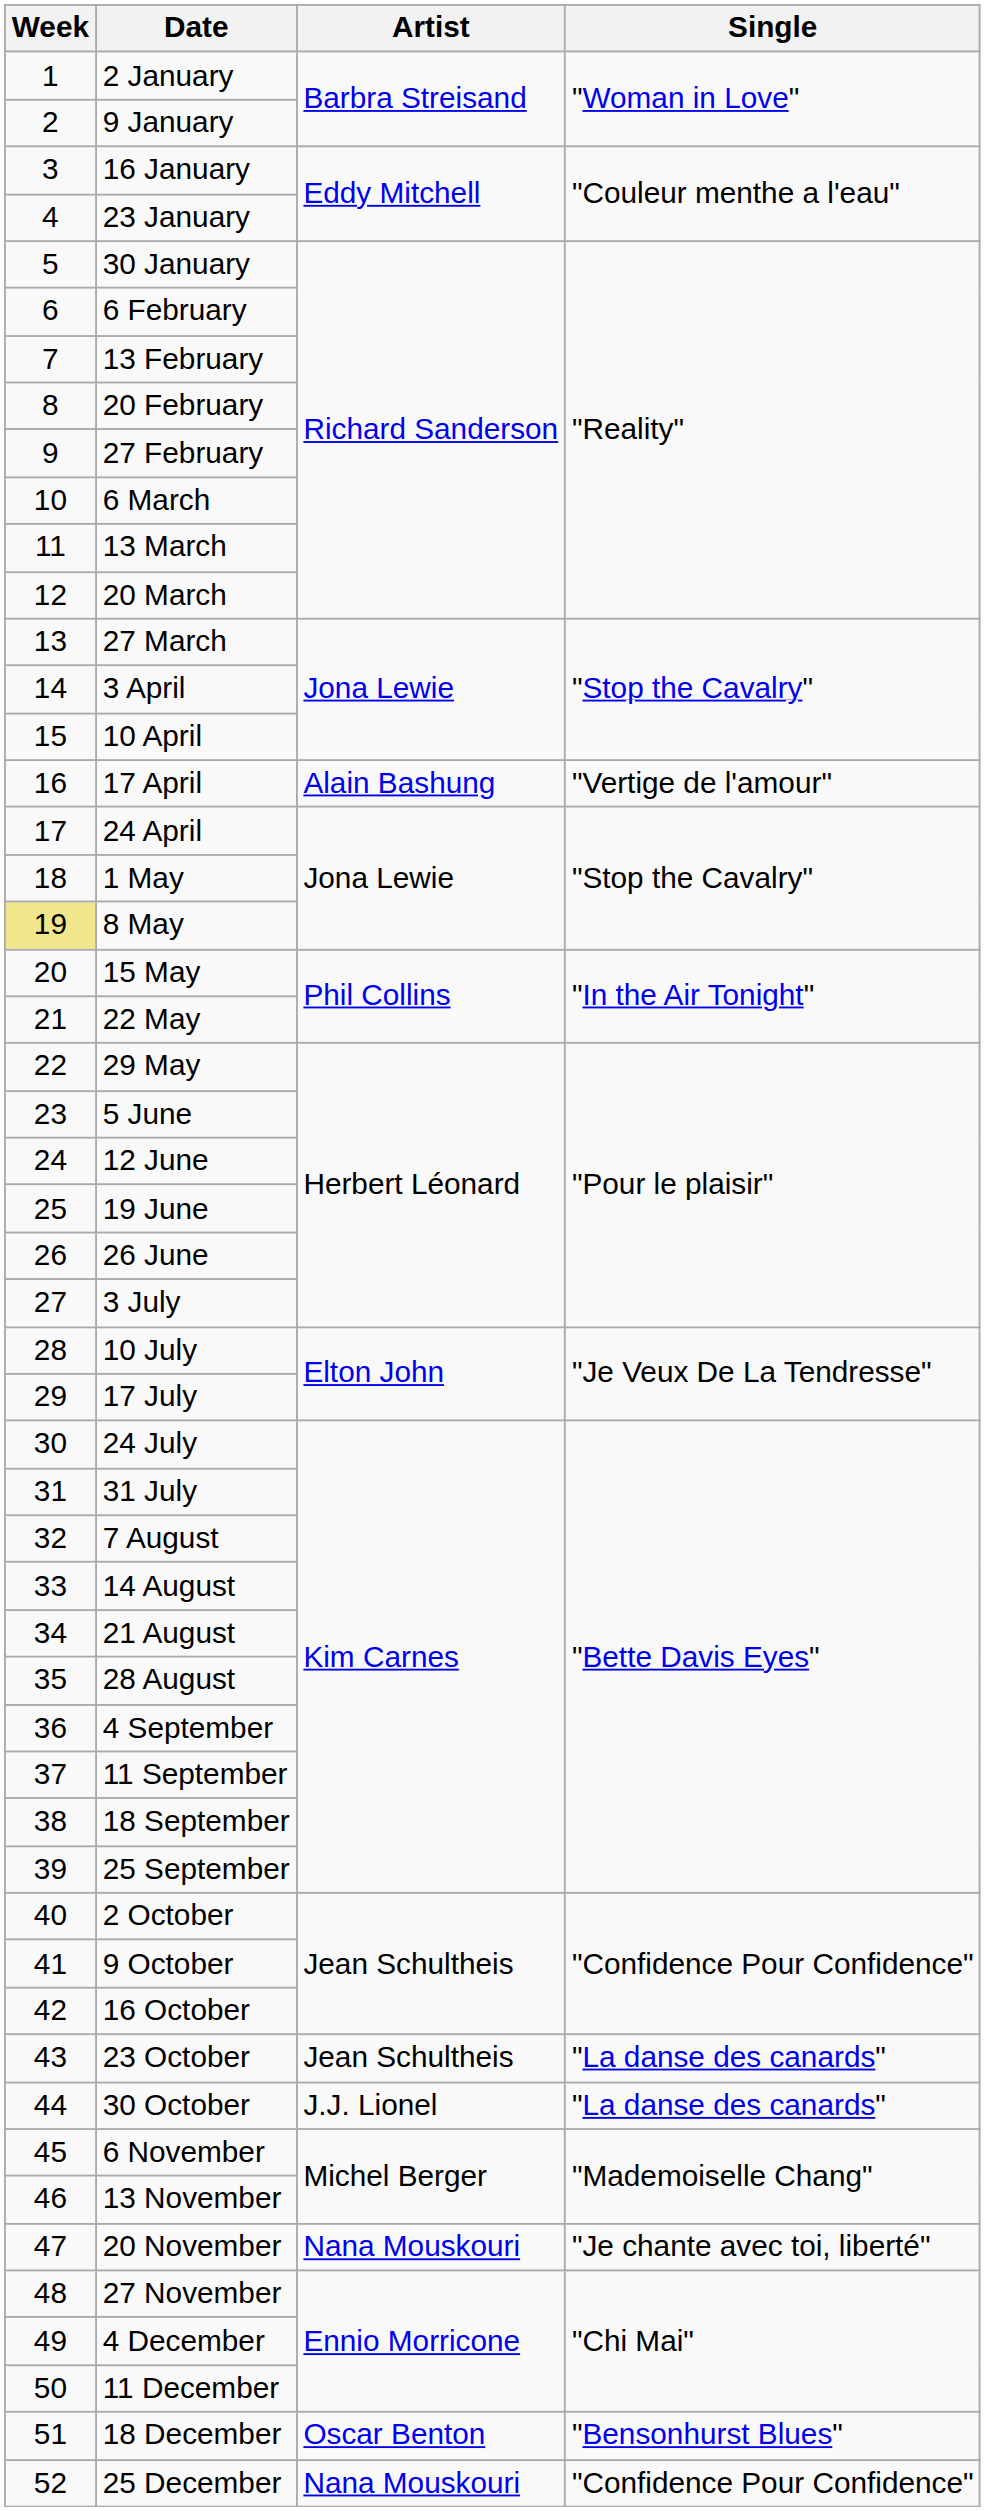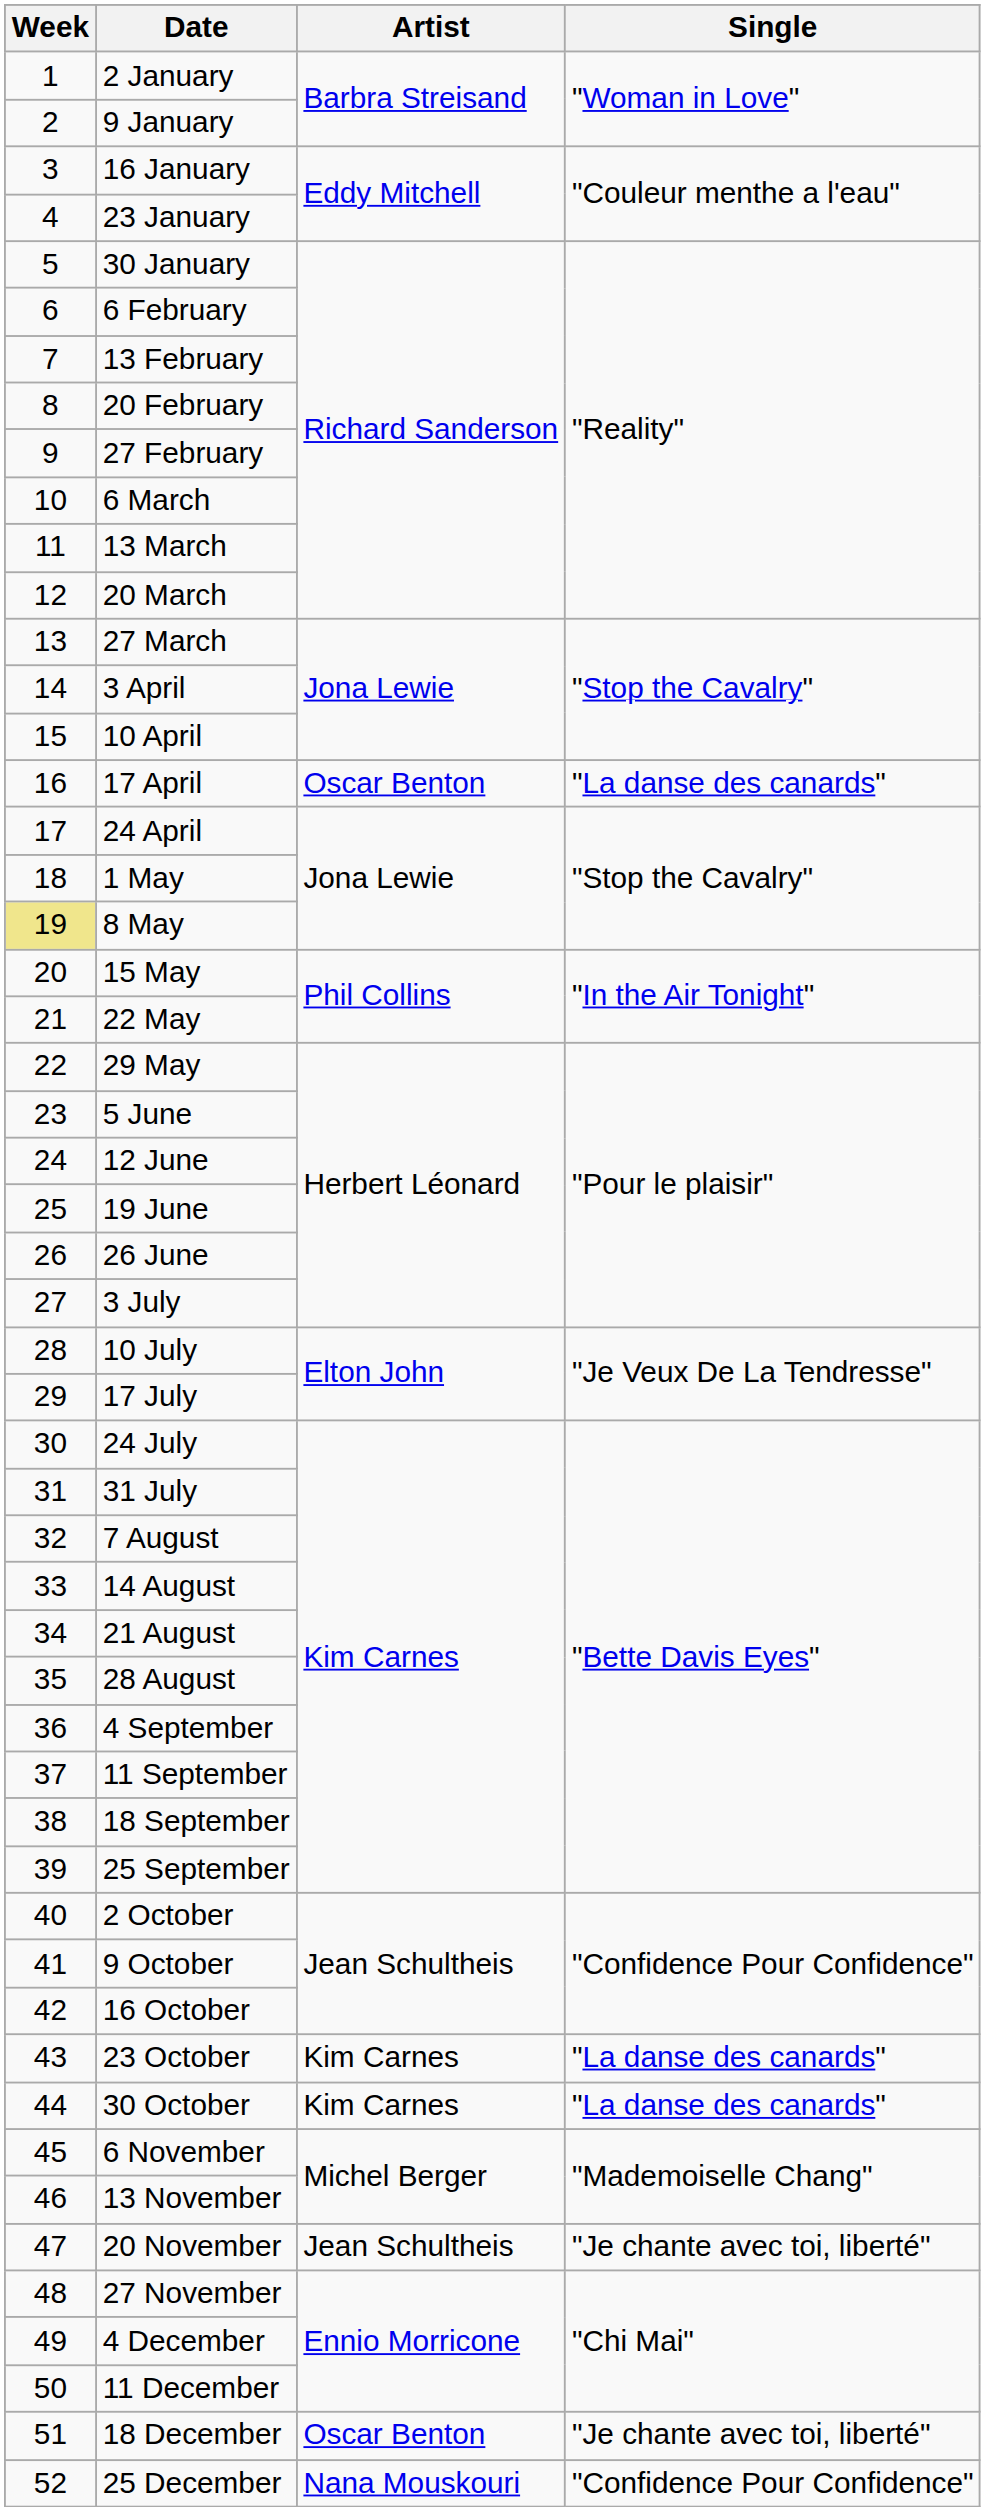 <table class="wikitable">
 <tr>
 <th>Week</th>
 <th>Date</th>
 <th>Artist</th>
 <th>Single</th>
 </tr>
 <tr>
 <td style="text-align:center;">1</td>
 <td>2 January</td>
 <td rowspan="2"><a href='#'>Barbra Streisand</a></td>
 <td rowspan="2">"<a href='#'>Woman in Love</a>"</td>
 </tr>
 <tr>
 <td style="text-align:center;">2</td>
 <td>9 January</td>
 </tr>
 <tr>
 <td style="text-align:center;">3</td>
 <td>16 January</td>
 <td rowspan="2"><a href='#'>Eddy Mitchell</a></td>
 <td rowspan="2">"Couleur menthe a l'eau"</td>
 </tr>
 <tr>
 <td style="text-align:center;">4</td>
 <td>23 January</td>
 </tr>
 <tr>
 <td style="text-align:center;">5</td>
 <td>30 January</td>
 <td rowspan="8"><a href='#'>Richard Sanderson</a></td>
 <td rowspan="8">"Reality"</td>
 </tr>
 <tr>
 <td style="text-align:center;">6</td>
 <td>6 February</td>
 </tr>
 <tr>
 <td style="text-align:center;">7</td>
 <td>13 February</td>
 </tr>
 <tr>
 <td style="text-align:center;">8</td>
 <td>20 February</td>
 </tr>
 <tr>
 <td style="text-align:center;">9</td>
 <td>27 February</td>
 </tr>
 <tr>
 <td style="text-align:center;">10</td>
 <td>6 March</td>
 </tr>
 <tr>
 <td style="text-align:center;">11</td>
 <td>13 March</td>
 </tr>
 <tr>
 <td style="text-align:center;">12</td>
 <td>20 March</td>
 </tr>
 <tr>
 <td style="text-align:center;">13</td>
 <td>27 March</td>
 <td rowspan="3"><a href='#'>Jona Lewie</a></td>
 <td rowspan="3">"<a href='#'>Stop the Cavalry</a>"</td>
 </tr>
 <tr>
 <td style="text-align:center;">14</td>
 <td>3 April</td>
 </tr>
 <tr>
 <td style="text-align:center;">15</td>
 <td>10 April</td>
 </tr>
 <tr>
 <td style="text-align:center;">16</td>
 <td>17 April</td>
-<td><a href='#'>Alain Bashung</a></td>
-<td>"Vertige de l'amour"</td>
+<td><a href='#'>Oscar Benton</a></td>
+<td>"<a href='#'>La danse des canards</a>"</td>
 </tr>
 <tr>
 <td style="text-align:center;">17</td>
 <td>24 April</td>
 <td rowspan="3">Jona Lewie</td>
 <td rowspan="3">"Stop the Cavalry"</td>
 </tr>
 <tr>
 <td style="text-align:center;">18</td>
 <td>1 May</td>
 </tr>
 <tr>
 <td style="background: khaki; text-align:center;">19</td>
 <td>8 May</td>
 </tr>
 <tr>
 <td style="text-align:center;">20</td>
 <td>15 May</td>
 <td rowspan="2"><a href='#'>Phil Collins</a></td>
 <td rowspan="2">"<a href='#'>In the Air Tonight</a>"</td>
 </tr>
 <tr>
 <td style="text-align:center;">21</td>
 <td>22 May</td>
 </tr>
 <tr>
 <td style="text-align:center;">22</td>
 <td>29 May</td>
 <td rowspan="6">Herbert Léonard</td>
 <td rowspan="6">"Pour le plaisir"</td>
 </tr>
 <tr>
 <td style="text-align:center;">23</td>
 <td>5 June</td>
 </tr>
 <tr>
 <td style="text-align:center;">24</td>
 <td>12 June</td>
 </tr>
 <tr>
 <td style="text-align:center;">25</td>
 <td>19 June</td>
 </tr>
 <tr>
 <td style="text-align:center;">26</td>
 <td>26 June</td>
 </tr>
 <tr>
 <td style="text-align:center;">27</td>
 <td>3 July</td>
 </tr>
 <tr>
 <td style="text-align:center;">28</td>
 <td>10 July</td>
 <td rowspan="2"><a href='#'>Elton John</a></td>
 <td rowspan="2">"Je Veux De La Tendresse"</td>
 </tr>
 <tr>
 <td style="text-align:center;">29</td>
 <td>17 July</td>
 </tr>
 <tr>
 <td style="text-align:center;">30</td>
 <td>24 July</td>
 <td rowspan="10"><a href='#'>Kim Carnes</a></td>
 <td rowspan="10">"<a href='#'>Bette Davis Eyes</a>"</td>
 </tr>
 <tr>
 <td style="text-align:center;">31</td>
 <td>31 July</td>
 </tr>
 <tr>
 <td style="text-align:center;">32</td>
 <td>7 August</td>
 </tr>
 <tr>
 <td style="text-align:center;">33</td>
 <td>14 August</td>
 </tr>
 <tr>
 <td style="text-align:center;">34</td>
 <td>21 August</td>
 </tr>
 <tr>
 <td style="text-align:center;">35</td>
 <td>28 August</td>
 </tr>
 <tr>
 <td style="text-align:center;">36</td>
 <td>4 September</td>
 </tr>
 <tr>
 <td style="text-align:center;">37</td>
 <td>11 September</td>
 </tr>
 <tr>
 <td style="text-align:center;">38</td>
 <td>18 September</td>
 </tr>
 <tr>
 <td style="text-align:center;">39</td>
 <td>25 September</td>
 </tr>
 <tr>
 <td style="text-align:center;">40</td>
 <td>2 October</td>
 <td rowspan="3">Jean Schultheis</td>
 <td rowspan="3">"Confidence Pour Confidence"</td>
 </tr>
 <tr>
 <td style="text-align:center;">41</td>
 <td>9 October</td>
 </tr>
 <tr>
 <td style="text-align:center;">42</td>
 <td>16 October</td>
 </tr>
 <tr>
 <td style="text-align:center;">43</td>
 <td>23 October</td>
-<td>Jean Schultheis</td>
+<td>Kim Carnes</td>
 <td>"<a href='#'>La danse des canards</a>"</td>
 </tr>
 <tr>
 <td style="text-align:center;">44</td>
 <td>30 October</td>
-<td>J.J. Lionel</td>
+<td>Kim Carnes</td>
 <td>"<a href='#'>La danse des canards</a>"</td>
 </tr>
 <tr>
 <td style="text-align:center;">45</td>
 <td>6 November</td>
 <td rowspan="2">Michel Berger</td>
 <td rowspan="2">"Mademoiselle Chang"</td>
 </tr>
 <tr>
 <td style="text-align:center;">46</td>
 <td>13 November</td>
 </tr>
 <tr>
 <td style="text-align:center;">47</td>
 <td>20 November</td>
-<td><a href='#'>Nana Mouskouri</a></td>
+<td>Jean Schultheis</td>
 <td>"Je chante avec toi, liberté"</td>
 </tr>
 <tr>
 <td style="text-align:center;">48</td>
 <td>27 November</td>
 <td rowspan="3"><a href='#'>Ennio Morricone</a></td>
 <td rowspan="3">"Chi Mai"</td>
 </tr>
 <tr>
 <td style="text-align:center;">49</td>
 <td>4 December</td>
 </tr>
 <tr>
 <td style="text-align:center;">50</td>
 <td>11 December</td>
 </tr>
 <tr>
 <td style="text-align:center;">51</td>
 <td>18 December</td>
 <td><a href='#'>Oscar Benton</a></td>
-<td>"<a href='#'>Bensonhurst Blues</a>"</td>
+<td>"Je chante avec toi, liberté"</td>
 </tr>
 <tr>
 <td style="text-align:center;">52</td>
 <td>25 December</td>
 <td><a href='#'>Nana Mouskouri</a></td>
 <td>"Confidence Pour Confidence"</td>
 </tr>
 </table>
